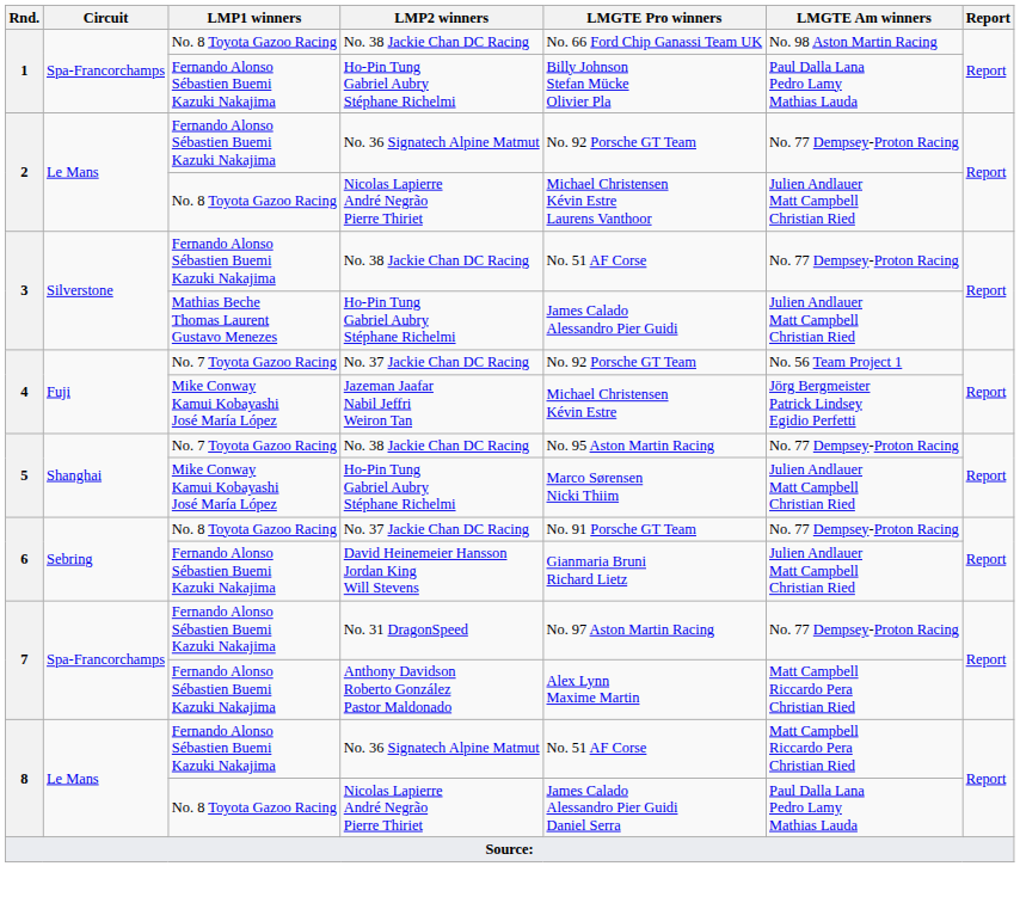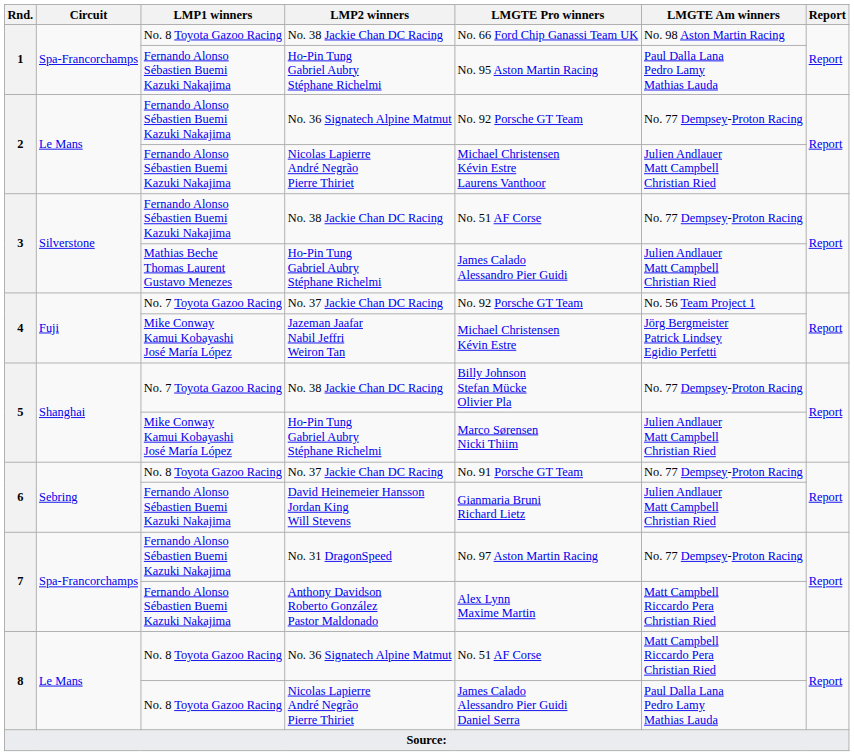 <table class="wikitable" style="font-size: 85%;">
 <tr>
 <th>Rnd.</th>
 <th>Circuit</th>
 <th>LMP1 winners</th>
 <th>LMP2 winners</th>
 <th>LMGTE Pro winners</th>
 <th>LMGTE Am winners</th>
 <th>Report</th>
 </tr>
 <tr>
 <th rowspan=2>1</th>
 <td rowspan=2><a href='#'>Spa-Francorchamps</a></td>
 <td> No. 8 <a href='#'>Toyota Gazoo Racing</a></td>
 <td> No. 38 <a href='#'>Jackie Chan DC Racing</a></td>
 <td> No. 66 <a href='#'>Ford Chip Ganassi Team UK</a></td>
 <td> No. 98 <a href='#'>Aston Martin Racing</a></td>
 <td rowspan=2><a href='#'>Report</a></td>
 </tr>
 <tr>
 <td> <a href='#'>Fernando Alonso</a><br> <a href='#'>Sébastien Buemi</a><br> <a href='#'>Kazuki Nakajima</a></td>
 <td> <a href='#'>Ho-Pin Tung</a><br> <a href='#'>Gabriel Aubry</a><br> <a href='#'>Stéphane Richelmi</a></td>
-<td> <a href='#'>Billy Johnson</a><br> <a href='#'>Stefan Mücke</a><br> <a href='#'>Olivier Pla</a></td>
+<td> No. 95 <a href='#'>Aston Martin Racing</a></td>
 <td> <a href='#'>Paul Dalla Lana</a><br> <a href='#'>Pedro Lamy</a><br> <a href='#'>Mathias Lauda</a></td>
 </tr>
 <tr>
 <th rowspan=2>2</th>
 <td rowspan=2><a href='#'>Le Mans</a></td>
 <td> <a href='#'>Fernando Alonso</a><br> <a href='#'>Sébastien Buemi</a><br> <a href='#'>Kazuki Nakajima</a></td>
 <td> No. 36 <a href='#'>Signatech Alpine Matmut</a></td>
 <td> No. 92 <a href='#'>Porsche GT Team</a></td>
 <td> No. 77 <a href='#'>Dempsey</a>-<a href='#'>Proton Racing</a></td>
 <td rowspan=2><a href='#'>Report</a></td>
 </tr>
 <tr>
-<td> No. 8 <a href='#'>Toyota Gazoo Racing</a></td>
+<td> <a href='#'>Fernando Alonso</a><br> <a href='#'>Sébastien Buemi</a><br> <a href='#'>Kazuki Nakajima</a></td>
 <td> <a href='#'>Nicolas Lapierre</a><br> <a href='#'>André Negrão</a><br> <a href='#'>Pierre Thiriet</a></td>
 <td> <a href='#'>Michael Christensen</a><br> <a href='#'>Kévin Estre</a><br> <a href='#'>Laurens Vanthoor</a></td>
 <td> <a href='#'>Julien Andlauer</a><br> <a href='#'>Matt Campbell</a><br> <a href='#'>Christian Ried</a></td>
 </tr>
 <tr>
 <th rowspan=2>3</th>
 <td rowspan=2><a href='#'>Silverstone</a></td>
 <td> <a href='#'>Fernando Alonso</a><br> <a href='#'>Sébastien Buemi</a><br> <a href='#'>Kazuki Nakajima</a></td>
 <td> No. 38 <a href='#'>Jackie Chan DC Racing</a></td>
 <td> No. 51 <a href='#'>AF Corse</a></td>
 <td> No. 77 <a href='#'>Dempsey</a>-<a href='#'>Proton Racing</a></td>
 <td rowspan=2><a href='#'>Report</a></td>
 </tr>
 <tr>
 <td> <a href='#'>Mathias Beche</a><br> <a href='#'>Thomas Laurent</a><br> <a href='#'>Gustavo Menezes</a></td>
 <td> <a href='#'>Ho-Pin Tung</a><br> <a href='#'>Gabriel Aubry</a><br> <a href='#'>Stéphane Richelmi</a></td>
 <td> <a href='#'>James Calado</a><br> <a href='#'>Alessandro Pier Guidi</a></td>
 <td> <a href='#'>Julien Andlauer</a><br> <a href='#'>Matt Campbell</a><br> <a href='#'>Christian Ried</a></td>
 </tr>
 <tr>
 <th rowspan=2>4</th>
 <td rowspan=2><a href='#'>Fuji</a></td>
 <td> No. 7 <a href='#'>Toyota Gazoo Racing</a></td>
 <td> No. 37 <a href='#'>Jackie Chan DC Racing</a></td>
 <td> No. 92 <a href='#'>Porsche GT Team</a></td>
 <td> No. 56 <a href='#'>Team Project 1</a></td>
 <td rowspan=2><a href='#'>Report</a></td>
 </tr>
 <tr>
 <td> <a href='#'>Mike Conway</a><br> <a href='#'>Kamui Kobayashi</a><br> <a href='#'>José María López</a></td>
 <td> <a href='#'>Jazeman Jaafar</a><br> <a href='#'>Nabil Jeffri</a><br> <a href='#'>Weiron Tan</a></td>
 <td> <a href='#'>Michael Christensen</a><br> <a href='#'>Kévin Estre</a></td>
 <td> <a href='#'>Jörg Bergmeister</a><br> <a href='#'>Patrick Lindsey</a><br> <a href='#'>Egidio Perfetti</a></td>
 </tr>
 <tr>
 <th rowspan=2>5</th>
 <td rowspan=2><a href='#'>Shanghai</a></td>
 <td> No. 7 <a href='#'>Toyota Gazoo Racing</a></td>
 <td> No. 38 <a href='#'>Jackie Chan DC Racing</a></td>
-<td> No. 95 <a href='#'>Aston Martin Racing</a></td>
+<td> <a href='#'>Billy Johnson</a><br> <a href='#'>Stefan Mücke</a><br> <a href='#'>Olivier Pla</a></td>
 <td> No. 77 <a href='#'>Dempsey</a>-<a href='#'>Proton Racing</a></td>
 <td rowspan=2><a href='#'>Report</a></td>
 </tr>
 <tr>
 <td> <a href='#'>Mike Conway</a><br> <a href='#'>Kamui Kobayashi</a><br> <a href='#'>José María López</a></td>
 <td> <a href='#'>Ho-Pin Tung</a><br> <a href='#'>Gabriel Aubry</a><br> <a href='#'>Stéphane Richelmi</a></td>
 <td> <a href='#'>Marco Sørensen</a><br> <a href='#'>Nicki Thiim</a></td>
 <td> <a href='#'>Julien Andlauer</a><br> <a href='#'>Matt Campbell</a><br> <a href='#'>Christian Ried</a></td>
 </tr>
 <tr>
 <th rowspan=2>6</th>
 <td rowspan=2><a href='#'>Sebring</a></td>
 <td> No. 8 <a href='#'>Toyota Gazoo Racing</a></td>
 <td> No. 37 <a href='#'>Jackie Chan DC Racing</a></td>
 <td> No. 91 <a href='#'>Porsche GT Team</a></td>
 <td> No. 77 <a href='#'>Dempsey</a>-<a href='#'>Proton Racing</a></td>
 <td rowspan=2><a href='#'>Report</a></td>
 </tr>
 <tr>
 <td> <a href='#'>Fernando Alonso</a><br> <a href='#'>Sébastien Buemi</a><br> <a href='#'>Kazuki Nakajima</a></td>
 <td> <a href='#'>David Heinemeier Hansson</a><br> <a href='#'>Jordan King</a><br> <a href='#'>Will Stevens</a></td>
 <td> <a href='#'>Gianmaria Bruni</a><br> <a href='#'>Richard Lietz</a></td>
 <td> <a href='#'>Julien Andlauer</a><br> <a href='#'>Matt Campbell</a><br> <a href='#'>Christian Ried</a></td>
 </tr>
 <tr>
 <th rowspan=2>7</th>
 <td rowspan=2><a href='#'>Spa-Francorchamps</a></td>
 <td> <a href='#'>Fernando Alonso</a><br> <a href='#'>Sébastien Buemi</a><br> <a href='#'>Kazuki Nakajima</a></td>
 <td> No. 31 <a href='#'>DragonSpeed</a></td>
 <td> No. 97 <a href='#'>Aston Martin Racing</a></td>
 <td> No. 77 <a href='#'>Dempsey</a>-<a href='#'>Proton Racing</a></td>
 <td rowspan=2><a href='#'>Report</a></td>
 </tr>
 <tr>
 <td> <a href='#'>Fernando Alonso</a><br> <a href='#'>Sébastien Buemi</a><br> <a href='#'>Kazuki Nakajima</a></td>
 <td> <a href='#'>Anthony Davidson</a><br> <a href='#'>Roberto González</a><br> <a href='#'>Pastor Maldonado</a></td>
 <td> <a href='#'>Alex Lynn</a><br> <a href='#'>Maxime Martin</a></td>
 <td> <a href='#'>Matt Campbell</a><br> <a href='#'>Riccardo Pera</a><br> <a href='#'>Christian Ried</a></td>
 </tr>
 <tr>
 <th rowspan=2>8</th>
 <td rowspan=2><a href='#'>Le Mans</a></td>
-<td> <a href='#'>Fernando Alonso</a><br> <a href='#'>Sébastien Buemi</a><br> <a href='#'>Kazuki Nakajima</a></td>
+<td> No. 8 <a href='#'>Toyota Gazoo Racing</a></td>
 <td> No. 36 <a href='#'>Signatech Alpine Matmut</a></td>
 <td> No. 51 <a href='#'>AF Corse</a></td>
 <td> <a href='#'>Matt Campbell</a><br> <a href='#'>Riccardo Pera</a><br> <a href='#'>Christian Ried</a></td>
 <td rowspan=2><a href='#'>Report</a></td>
 </tr>
 <tr>
 <td> No. 8 <a href='#'>Toyota Gazoo Racing</a></td>
 <td> <a href='#'>Nicolas Lapierre</a><br> <a href='#'>André Negrão</a><br> <a href='#'>Pierre Thiriet</a></td>
 <td> <a href='#'>James Calado</a><br> <a href='#'>Alessandro Pier Guidi</a><br> <a href='#'>Daniel Serra</a></td>
 <td> <a href='#'>Paul Dalla Lana</a><br> <a href='#'>Pedro Lamy</a><br> <a href='#'>Mathias Lauda</a></td>
 </tr>
 <tr class="sortbottom">
 <td colspan="7" style="background-color:#EAECF0;text-align:center"><strong>Source:</strong></td>
 </tr>
 </table>
